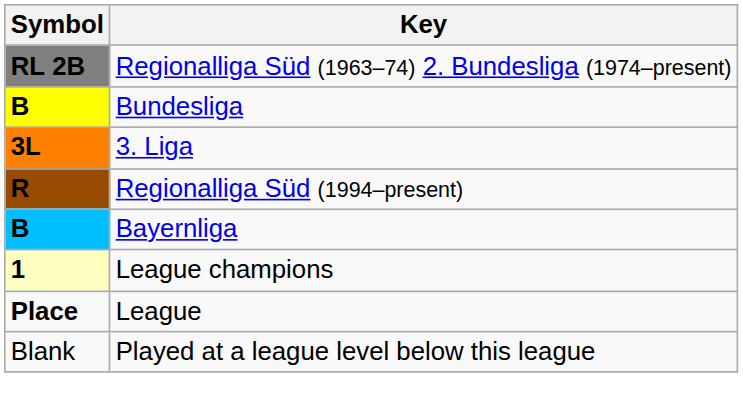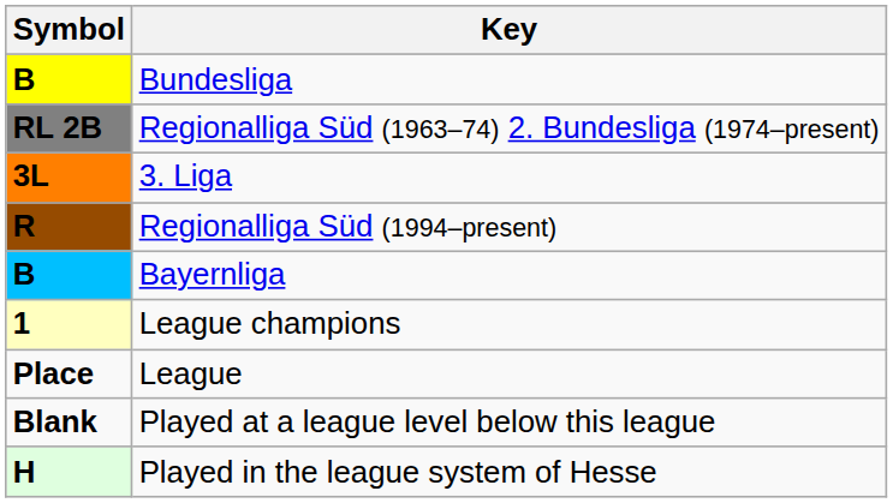 <table class="wikitable" align="center">
 <tr>
 <th>Symbol</th>
 <th>Key</th>
 </tr>
 <tr>
+<td style="background:#FFFF00"><strong>B</strong></td>
+<td><a href='#'>Bundesliga</a></td>
+</tr>
+<tr>
 <td style="background:#808080"><strong>RL</strong>  <strong>2B</strong></td>
 <td><a href='#'>Regionalliga Süd</a> <small>(1963–74)</small>  <a href='#'>2. Bundesliga</a> <small>(1974–present)</small></td>
-</tr>
-<tr>
-<td style="background:#FFFF00"><strong>B</strong></td>
-<td><a href='#'>Bundesliga</a></td>
 </tr>
 <tr>
 <td style="background:#FF7F00"><strong>3L</strong></td>
 <td><a href='#'>3. Liga</a></td>
 </tr>
 <tr>
 <td style="background:#964B00"><strong>R</strong></td>
 <td><a href='#'>Regionalliga Süd</a> <small>(1994–present)</small></td>
 </tr>
 <tr>
 <td style="background:#00BFFF"><strong>B</strong></td>
 <td><a href='#'>Bayernliga</a></td>
 </tr>
 <tr>
 <td style="background:#ffffbf"><strong>1</strong></td>
 <td>League champions</td>
 </tr>
 <tr>
 <td><strong>Place</strong></td>
 <td>League</td>
 </tr>
 <tr>
-<td>Blank</td>
+<td><strong>Blank</strong></td>
 <td>Played at a league level below this league</td>
 </tr>
+<tr>
+<td style="background:#dfffdf"><strong>H</strong></td>
+<td>Played in the league system of Hesse</td>
+</tr>
 </table>
